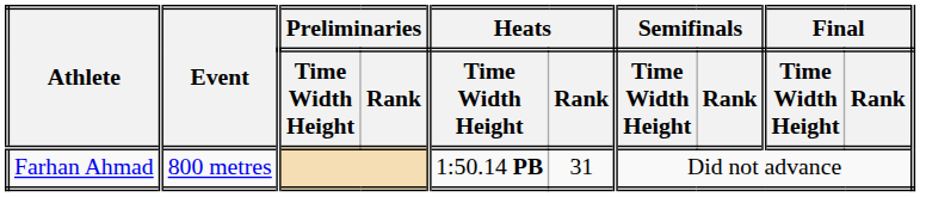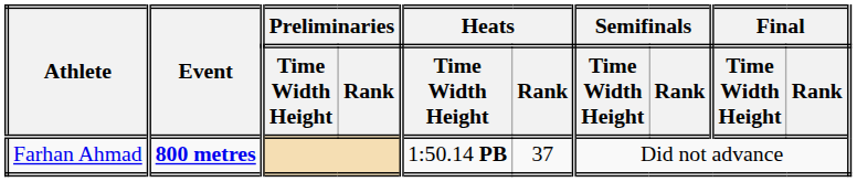 <table class=wikitable style="font-size:90%; border: double;">
 <tr>
 <th rowspan="2" style="border-right:double">Athlete</th>
 <th rowspan="2" style="border-right:double">Event</th>
 <th colspan="2" style="border-right:double; border-bottom:double;">Preliminaries</th>
 <th colspan="2" style="border-right:double; border-bottom:double;">Heats</th>
 <th colspan="2" style="border-right:double; border-bottom:double;">Semifinals</th>
 <th colspan="2" style="border-right:double; border-bottom:double;">Final</th>
 </tr>
 <tr>
 <th>Time<br>Width<br>Height</th>
 <th style="border-right:double">Rank</th>
 <th>Time<br>Width<br>Height</th>
 <th style="border-right:double">Rank</th>
 <th>Time<br>Width<br>Height</th>
 <th style="border-right:double">Rank</th>
 <th>Time<br>Width<br>Height</th>
 <th style="border-right:double">Rank</th>
 </tr>
 <tr style="border-top: double;">
 <td style="border-right:double"><a href='#'>Farhan Ahmad</a></td>
-<td style="border-right:double"><a href='#'>800 metres</a></td>
+<td style="border-right:double"><strong><a href='#'>800 metres</a></strong></td>
 <td style="border-right:double" colspan= 2 bgcolor="wheat"></td>
 <td align=center>1:50.14 <strong>PB</strong></td>
-<td align=center style="border-right:double">31</td>
+<td align=center style="border-right:double">37</td>
 <td colspan="4" align=center>Did not advance</td>
 </tr>
 </table>
